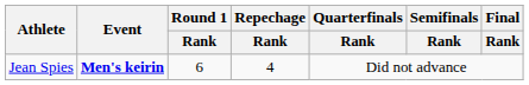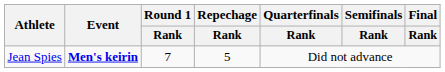 <table class=wikitable style=font-size:90%;text-align:center>
 <tr>
 <th rowspan=2>Athlete</th>
 <th rowspan=2>Event</th>
 <th>Round 1</th>
 <th>Repechage</th>
 <th>Quarterfinals</th>
 <th>Semifinals</th>
 <th>Final</th>
 </tr>
 <tr style=font-size:95%>
 <th>Rank</th>
 <th>Rank</th>
 <th>Rank</th>
 <th>Rank</th>
 <th>Rank</th>
 </tr>
 <tr>
 <td align=left><a href='#'>Jean Spies</a></td>
 <td align=left><strong><a href='#'>Men's keirin</a></strong></td>
-<td>6</td>
-<td>4</td>
+<td>7</td>
+<td>5</td>
 <td colspan=3>Did not advance</td>
 </tr>
 </table>
